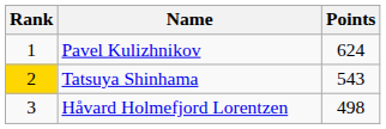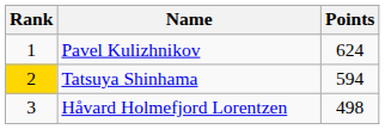 <table class="wikitable" border="1" style="text-align:center">
 <tr>
 <th width=30>Rank</th>
 <th width=220>Name</th>
 <th width=25>Points</th>
 </tr>
 <tr>
 <td>1</td>
 <td align="left"> <a href='#'>Pavel Kulizhnikov</a></td>
 <td>624</td>
 </tr>
 <tr>
 <td style="background: gold;">2</td>
 <td align="left"> <a href='#'>Tatsuya Shinhama</a></td>
-<td>543</td>
+<td>594</td>
 </tr>
 <tr>
 <td>3</td>
 <td align="left"> <a href='#'>Håvard Holmefjord Lorentzen</a></td>
 <td>498</td>
 </tr>
 </table>
